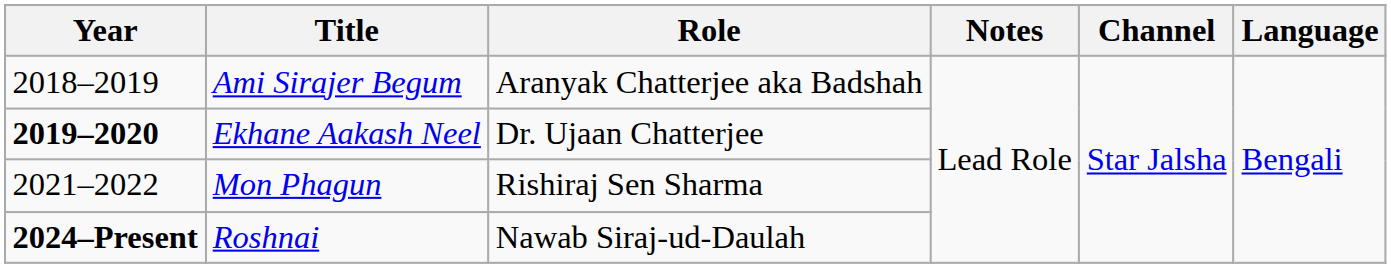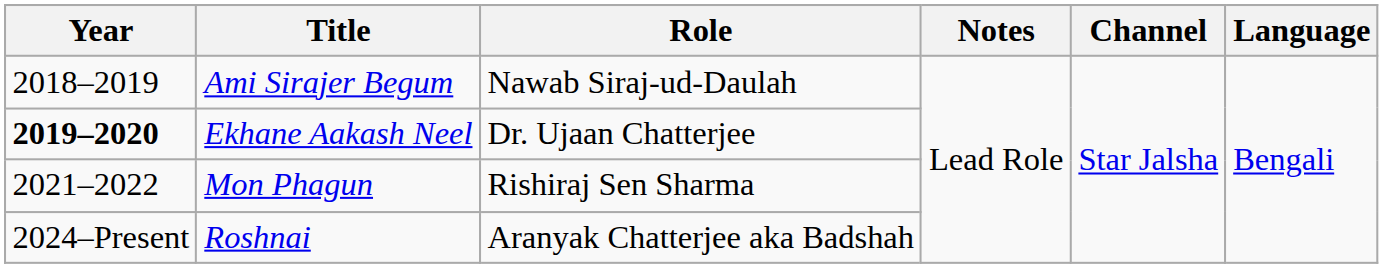 <table class="wikitable">
 <tr>
 <th>Year</th>
 <th>Title</th>
 <th>Role</th>
 <th>Notes</th>
 <th>Channel</th>
 <th>Language</th>
 </tr>
 <tr>
 <td>2018–2019</td>
 <td><em><a href='#'>Ami Sirajer Begum</a></em></td>
-<td>Aranyak Chatterjee aka Badshah</td>
+<td>Nawab Siraj-ud-Daulah</td>
 <td rowspan="4">Lead Role</td>
 <td rowspan="4"><a href='#'>Star Jalsha</a></td>
 <td rowspan="4"><a href='#'>Bengali</a></td>
 </tr>
 <tr>
 <td><strong>2019–2020</strong></td>
 <td><em><a href='#'>Ekhane Aakash Neel</a></em></td>
 <td>Dr. Ujaan Chatterjee</td>
 </tr>
 <tr>
 <td>2021–2022</td>
 <td><em><a href='#'>Mon Phagun</a></em></td>
 <td>Rishiraj Sen Sharma</td>
 </tr>
 <tr>
-<td><strong>2024–Present</strong></td>
+<td>2024–Present</td>
 <td><em><a href='#'>Roshnai</a></em></td>
-<td>Nawab Siraj-ud-Daulah</td>
+<td>Aranyak Chatterjee aka Badshah</td>
 </tr>
 </table>
